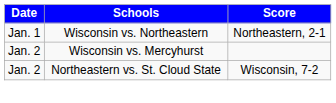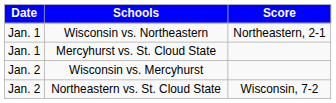 <table class="wikitable" style="width:50%;">
 <tr style="text-align:center; background:blue; color:#fff;">
 <td><strong>Date</strong></td>
 <td><strong>Schools</strong></td>
 <td><strong>Score</strong></td>
 </tr>
 <tr style="text-align:center;" bgcolor="">
 <td>Jan. 1</td>
 <td>Wisconsin vs. Northeastern</td>
 <td>Northeastern, 2-1</td>
 </tr>
 <tr style="text-align:center;" bgcolor="">
+<td>Jan. 1</td>
+<td>Mercyhurst vs. St. Cloud State</td>
+<td></td>
+</tr>
+<tr style="text-align:center;" bgcolor="">
 <td>Jan. 2</td>
 <td>Wisconsin vs. Mercyhurst</td>
 <td></td>
 </tr>
 <tr style="text-align:center;" bgcolor="">
 <td>Jan. 2</td>
 <td>Northeastern vs. St. Cloud State</td>
 <td>Wisconsin, 7-2</td>
 </tr>
 </table>
